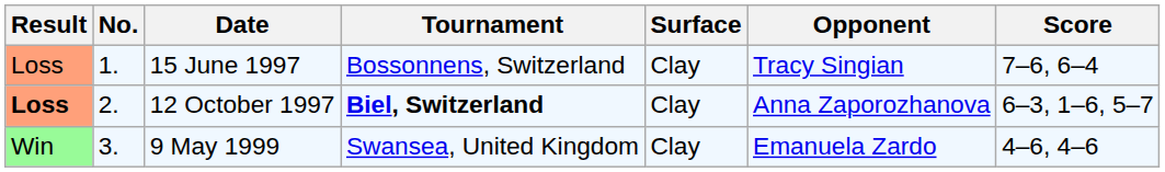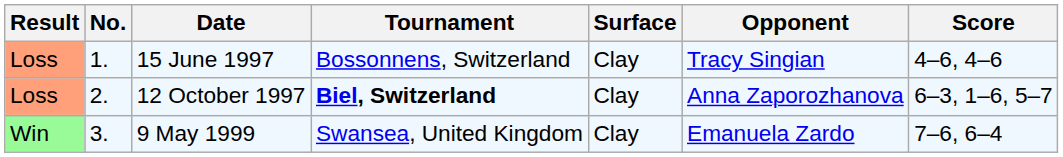 <table class="wikitable" style="font-size:97%">
 <tr>
 <th>Result</th>
 <th>No.</th>
 <th>Date</th>
 <th>Tournament</th>
 <th>Surface</th>
 <th>Opponent</th>
 <th>Score</th>
 </tr>
 <tr style="background:#f0f8ff;">
 <td style="background:#ffa07a;">Loss</td>
 <td>1.</td>
 <td>15 June 1997</td>
 <td><a href='#'>Bossonnens</a>, Switzerland</td>
 <td>Clay</td>
 <td> <a href='#'>Tracy Singian</a></td>
-<td>7–6, 6–4</td>
+<td>4–6, 4–6</td>
 </tr>
 <tr style="background:#f0f8ff;">
-<td style="background:#ffa07a;"><strong>Loss</strong></td>
+<td style="background:#ffa07a;">Loss</td>
 <td>2.</td>
 <td>12 October 1997</td>
 <td><strong><a href='#'>Biel</a>, Switzerland</strong></td>
 <td>Clay</td>
 <td> <a href='#'>Anna Zaporozhanova</a></td>
 <td>6–3, 1–6, 5–7</td>
 </tr>
 <tr style="background:#f0f8ff;">
 <td style="background:#98fb98;">Win</td>
 <td>3.</td>
 <td>9 May 1999</td>
 <td><a href='#'>Swansea</a>, United Kingdom</td>
 <td>Clay</td>
 <td> <a href='#'>Emanuela Zardo</a></td>
-<td>4–6, 4–6</td>
+<td>7–6, 6–4</td>
 </tr>
 </table>
